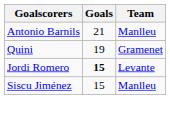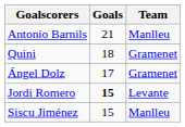 <table class="wikitable sortable">
 <tr>
 <th>Goalscorers</th>
 <th>Goals</th>
 <th>Team</th>
 </tr>
 <tr>
 <td> <a href='#'>Antonio Barnils</a></td>
 <td align=center>21</td>
 <td><a href='#'>Manlleu</a></td>
 </tr>
 <tr>
 <td> <a href='#'>Quini</a></td>
-<td align=center>19</td>
+<td align=center>18</td>
+<td><a href='#'>Gramenet</a></td>
+</tr>
+<tr>
+<td> <a href='#'>Ángel Dolz</a></td>
+<td align=center>17</td>
 <td><a href='#'>Gramenet</a></td>
 </tr>
 <tr>
 <td> <a href='#'>Jordi Romero</a></td>
 <td align=center><strong>15</strong></td>
 <td><a href='#'>Levante</a></td>
 </tr>
 <tr>
 <td> <a href='#'>Siscu Jiménez</a></td>
 <td align=center>15</td>
 <td><a href='#'>Manlleu</a></td>
 </tr>
 </table>
